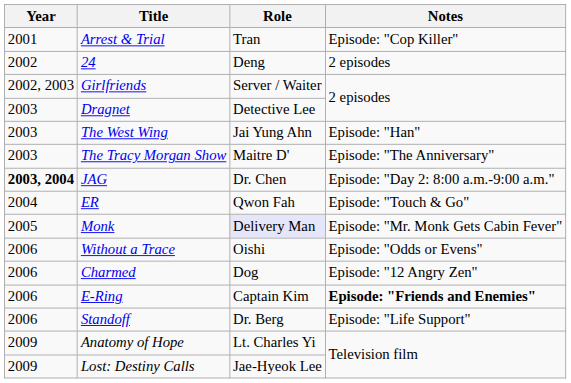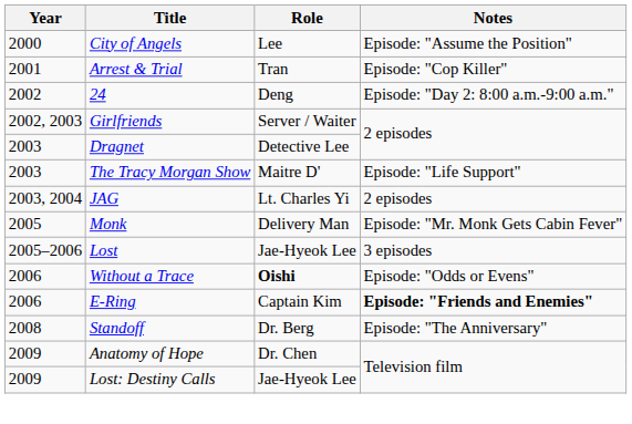 <table class="wikitable sortable">
 <tr>
 <th>Year</th>
 <th>Title</th>
 <th>Role</th>
 <th>Notes</th>
+</tr>
+<tr>
+<td>2000</td>
+<td><a href='#'><em>City of Angels</em></a></td>
+<td>Lee</td>
+<td>Episode: "Assume the Position"</td>
 </tr>
 <tr>
 <td>2001</td>
 <td><em><a href='#'>Arrest & Trial</a></em></td>
 <td>Tran</td>
 <td>Episode: "Cop Killer"</td>
 </tr>
 <tr>
 <td>2002</td>
 <td><a href='#'><em>24</em></a></td>
 <td>Deng</td>
-<td>2 episodes</td>
+<td>Episode: "Day 2: 8:00 a.m.-9:00 a.m."</td>
 </tr>
 <tr>
 <td>2002, 2003</td>
 <td><a href='#'><em>Girlfriends</em></a></td>
 <td>Server / Waiter</td>
 <td rowspan="2">2 episodes</td>
 </tr>
 <tr>
 <td>2003</td>
 <td><a href='#'><em>Dragnet</em></a></td>
 <td>Detective Lee</td>
 </tr>
 <tr>
 <td>2003</td>
-<td><em><a href='#'>The West Wing</a></em></td>
-<td>Jai Yung Ahn</td>
-<td>Episode: "Han"</td>
+<td><em><a href='#'>The Tracy Morgan Show</a></em></td>
+<td>Maitre D'</td>
+<td>Episode: "Life Support"</td>
 </tr>
 <tr>
-<td>2003</td>
-<td><em><a href='#'>The Tracy Morgan Show</a></em></td>
-<td>Maitre D'</td>
-<td>Episode: "The Anniversary"</td>
-</tr>
-<tr>
-<td><strong>2003, 2004</strong></td>
+<td>2003, 2004</td>
 <td><a href='#'><em>JAG</em></a></td>
-<td>Dr. Chen</td>
-<td>Episode: "Day 2: 8:00 a.m.-9:00 a.m."</td>
-</tr>
-<tr>
-<td>2004</td>
-<td><a href='#'><em>ER</em></a></td>
-<td>Qwon Fah</td>
-<td>Episode: "Touch & Go"</td>
+<td>Lt. Charles Yi</td>
+<td>2 episodes</td>
 </tr>
 <tr>
 <td>2005</td>
 <td><a href='#'><em>Monk</em></a></td>
-<td style="background: lavender;">Delivery Man</td>
+<td>Delivery Man</td>
 <td>Episode: "Mr. Monk Gets Cabin Fever"</td>
+</tr>
+<tr>
+<td>2005–2006</td>
+<td><a href='#'><em>Lost</em></a></td>
+<td>Jae-Hyeok Lee</td>
+<td>3 episodes</td>
 </tr>
 <tr>
 <td>2006</td>
 <td><em><a href='#'>Without a Trace</a></em></td>
-<td>Oishi</td>
+<td><strong>Oishi</strong></td>
 <td>Episode: "Odds or Evens"</td>
-</tr>
-<tr>
-<td>2006</td>
-<td><em><a href='#'>Charmed</a></em></td>
-<td>Dog</td>
-<td>Episode: "12 Angry Zen"</td>
 </tr>
 <tr>
 <td>2006</td>
 <td><em><a href='#'>E-Ring</a></em></td>
 <td>Captain Kim</td>
 <td><strong>Episode: "Friends and Enemies"</strong></td>
 </tr>
 <tr>
-<td>2006</td>
+<td>2008</td>
 <td><a href='#'><em>Standoff</em></a></td>
 <td>Dr. Berg</td>
-<td>Episode: "Life Support"</td>
+<td>Episode: "The Anniversary"</td>
 </tr>
 <tr>
 <td>2009</td>
 <td><em>Anatomy of Hope</em></td>
-<td>Lt. Charles Yi</td>
+<td>Dr. Chen</td>
 <td rowspan="2">Television film</td>
 </tr>
 <tr>
 <td>2009</td>
 <td><em>Lost: Destiny Calls</em></td>
 <td>Jae-Hyeok Lee</td>
 </tr>
 </table>
